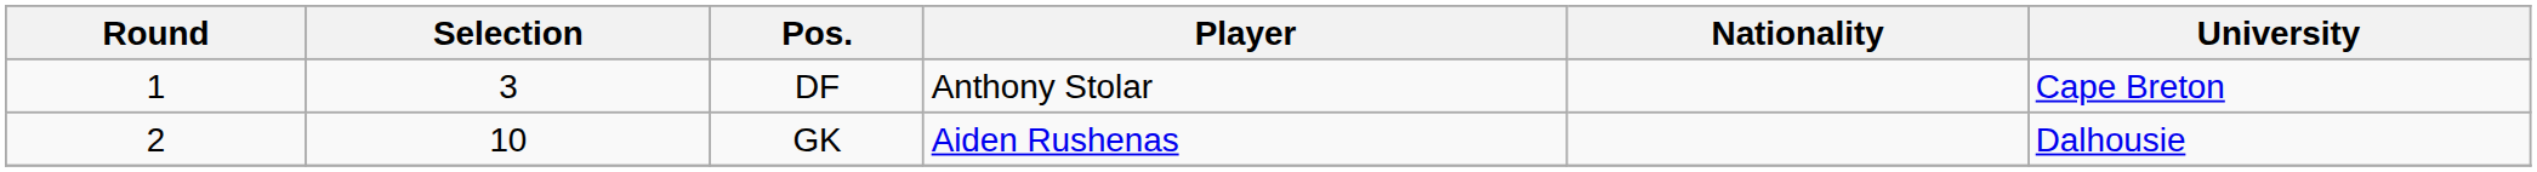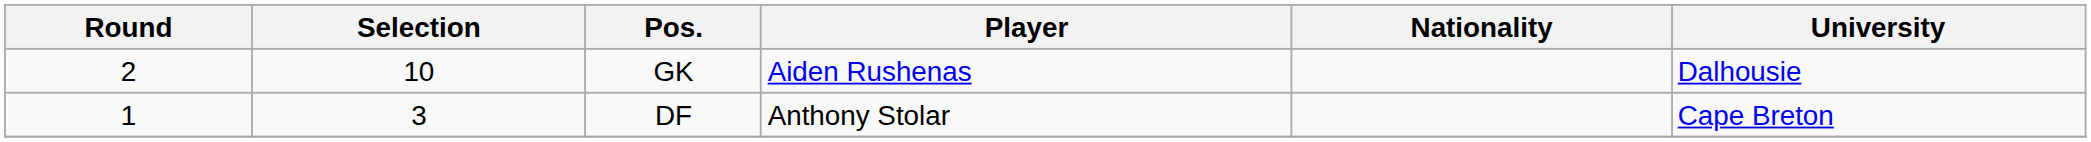 <table class="wikitable sortable" style="width:90%; text-align:center; font-size:95%; text-align:left;">
 <tr>
 <th>Round</th>
 <th>Selection</th>
 <th>Pos.</th>
 <th>Player</th>
 <th>Nationality</th>
 <th>University</th>
 </tr>
 <tr>
+<td align=center>2</td>
+<td align=center>10</td>
+<td align=center>GK</td>
+<td><a href='#'>Aiden Rushenas</a></td>
+<td></td>
+<td><a href='#'>Dalhousie</a></td>
+</tr>
+<tr>
 <td align=center>1</td>
 <td align=center>3</td>
 <td align=center>DF</td>
 <td>Anthony Stolar</td>
 <td></td>
 <td><a href='#'>Cape Breton</a></td>
 </tr>
 <tr>
-<td align=center>2</td>
-<td align=center>10</td>
-<td align=center>GK</td>
-<td><a href='#'>Aiden Rushenas</a></td>
-<td></td>
-<td><a href='#'>Dalhousie</a></td>
-</tr>
-<tr>
 </tr>
 </table>
